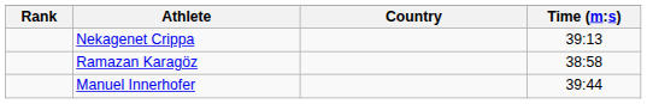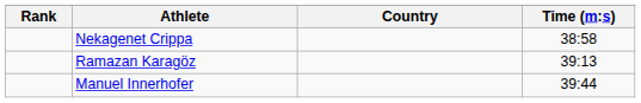 <table class="wikitable" width=55%>
 <tr>
 </tr>
 <tr>
 <th width=5%>Rank</th>
 <th width=20%>Athlete</th>
 <th width=20%>Country</th>
 <th width=10%>Time (<a href='#'>m</a>:<a href='#'>s</a>)</th>
 </tr>
 <tr align="center">
 <td></td>
 <td align="left"><a href='#'>Nekagenet Crippa</a></td>
 <td align="left"></td>
-<td>39:13</td>
+<td>38:58</td>
 </tr>
 <tr align="center">
 <td></td>
 <td align="left"><a href='#'>Ramazan Karagöz</a></td>
 <td align="left"></td>
-<td>38:58</td>
+<td>39:13</td>
 </tr>
 <tr align="center">
 <td></td>
 <td align="left"><a href='#'>Manuel Innerhofer</a></td>
 <td align="left"></td>
 <td>39:44</td>
 </tr>
 </table>
